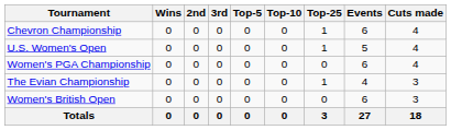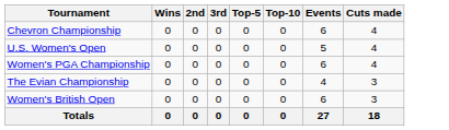 <table class=wikitable style=text-align:center>
 <tr>
 <th>Tournament</th>
 <th>Wins</th>
 <th>2nd</th>
 <th>3rd</th>
 <th>Top-5</th>
 <th>Top-10</th>
-<th>Top-25</th>
 <th>Events</th>
 <th>Cuts made</th>
 </tr>
 <tr>
 <td align=left><a href='#'>Chevron Championship</a></td>
 <td>0</td>
 <td>0</td>
 <td>0</td>
 <td>0</td>
 <td>0</td>
-<td>1</td>
 <td>6</td>
 <td>4</td>
 </tr>
 <tr>
 <td align=left><a href='#'>U.S. Women's Open</a></td>
 <td>0</td>
 <td>0</td>
 <td>0</td>
 <td>0</td>
 <td>0</td>
-<td>1</td>
 <td>5</td>
 <td>4</td>
 </tr>
 <tr>
 <td align=left><a href='#'>Women's PGA Championship</a></td>
-<td>0</td>
 <td>0</td>
 <td>0</td>
 <td>0</td>
 <td>0</td>
 <td>0</td>
 <td>6</td>
 <td>4</td>
 </tr>
 <tr>
 <td align=left><a href='#'>The Evian Championship</a></td>
 <td>0</td>
 <td>0</td>
 <td>0</td>
 <td>0</td>
 <td>0</td>
-<td>1</td>
 <td>4</td>
 <td>3</td>
 </tr>
 <tr>
 <td align=left><a href='#'>Women's British Open</a></td>
-<td>0</td>
 <td>0</td>
 <td>0</td>
 <td>0</td>
 <td>0</td>
 <td>0</td>
 <td>6</td>
 <td>3</td>
 </tr>
 <tr>
 <th>Totals</th>
 <th>0</th>
 <th>0</th>
 <th>0</th>
 <th>0</th>
 <th>0</th>
-<th>3</th>
 <th>27</th>
 <th>18</th>
 </tr>
 </table>
